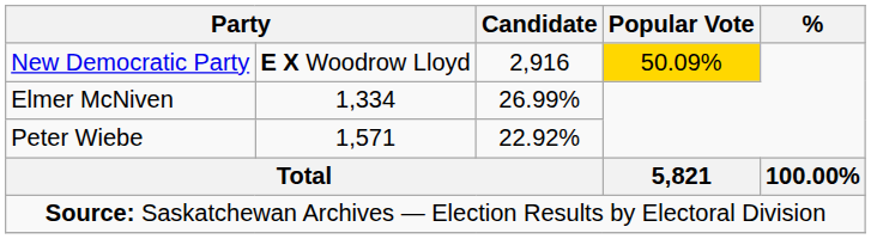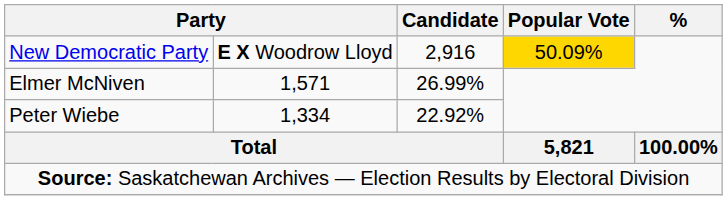 <table class="wikitable">
 <tr>
 <th colspan="2">Party</th>
 <th>Candidate</th>
 <th>Popular Vote</th>
 <th>%</th>
 </tr>
 <tr>
 <td><a href='#'>New Democratic Party</a></td>
 <td><strong>E</strong> <strong>X</strong> Woodrow Lloyd</td>
 <td align=center>2,916</td>
 <td align=center style="background: gold;">50.09%</td>
 </tr>
 <tr>
 <td>Elmer McNiven</td>
-<td align=center>1,334</td>
+<td align=center>1,571</td>
 <td align=center>26.99%</td>
 </tr>
 <tr>
 <td>Peter Wiebe</td>
-<td align=center>1,571</td>
+<td align=center>1,334</td>
 <td align=center>22.92%</td>
 </tr>
 <tr>
 <th colspan=3>Total</th>
 <th>5,821</th>
 <th>100.00%</th>
 </tr>
 <tr>
 <td align="center" colspan=5><strong>Source:</strong>  Saskatchewan Archives  — Election Results by Electoral Division</td>
 </tr>
 <tr>
 </tr>
 </table>
